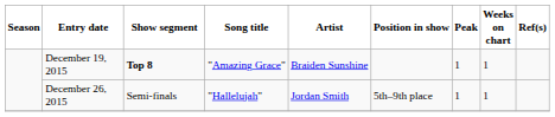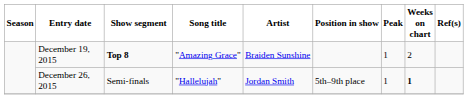 <table class="sortable" border="5" cellpadding="3" cellspacing="0" style="margin: 1em 1em 1em 0; background: #f9f9f9; border: 1px #aaa solid; border-collapse: collapse; font-size: 90%;">
 <tr style="background:white;">
 <th>Season</th>
 <th width="100">Entry date</th>
 <th width="100">Show segment</th>
 <th>Song title</th>
 <th>Artist</th>
 <th>Position in show</th>
 <th>Peak</th>
 <th>Weeks<br>on<br>chart</th>
 <th class="unsortable">Ref(s)</th>
 </tr>
 <tr>
 <td rowspan=2></td>
 <td>December 19, 2015</td>
 <td><strong>Top 8</strong></td>
 <td>"<a href='#'>Amazing Grace</a>"</td>
 <td><a href='#'>Braiden Sunshine</a></td>
 <td></td>
 <td>1</td>
-<td>1</td>
+<td>2</td>
 <td></td>
 </tr>
 <tr>
 <td>December 26, 2015</td>
 <td>Semi-finals</td>
 <td>"<a href='#'>Hallelujah</a>"</td>
 <td><a href='#'>Jordan Smith</a></td>
 <td>5th–9th place</td>
 <td>1</td>
-<td>1</td>
+<td><strong>1</strong></td>
 <td></td>
 </tr>
 <tr>
 </tr>
 </table>
